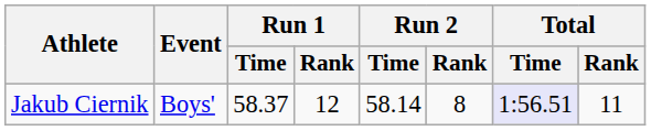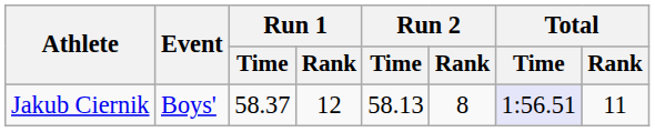 <table class="wikitable" style="font-size:90%">
 <tr>
 <th rowspan="2">Athlete</th>
 <th rowspan="2">Event</th>
 <th colspan="2">Run 1</th>
 <th colspan="2">Run 2</th>
 <th colspan="2">Total</th>
 </tr>
 <tr style="font-size:95%">
 <th>Time</th>
 <th>Rank</th>
 <th>Time</th>
 <th>Rank</th>
 <th>Time</th>
 <th>Rank</th>
 </tr>
 <tr align=center>
 <td align=left><a href='#'>Jakub Ciernik</a></td>
 <td align=left><a href='#'>Boys'</a></td>
 <td>58.37</td>
 <td>12</td>
-<td>58.14</td>
+<td>58.13</td>
 <td>8</td>
 <td style="background: lavender;">1:56.51</td>
 <td>11</td>
 </tr>
 </table>
